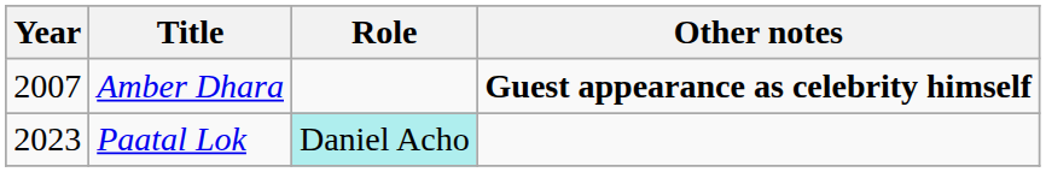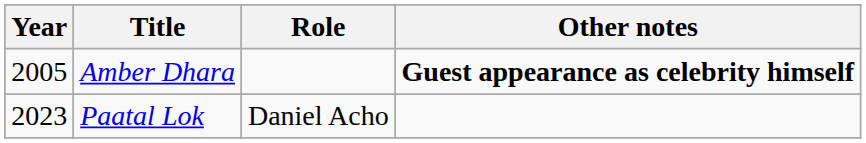 <table class="wikitable">
 <tr>
 <th>Year</th>
 <th>Title</th>
 <th>Role</th>
 <th>Other notes</th>
 </tr>
 <tr>
-<td>2007</td>
+<td>2005</td>
 <td><em><a href='#'>Amber Dhara</a> </em></td>
 <td></td>
 <td><strong>Guest appearance as celebrity himself</strong></td>
 </tr>
 <tr>
 <td>2023</td>
 <td><em><a href='#'>Paatal Lok</a>  </em></td>
-<td style="background: paleturquoise;">Daniel Acho</td>
+<td>Daniel Acho</td>
 <td></td>
 </tr>
 </table>
